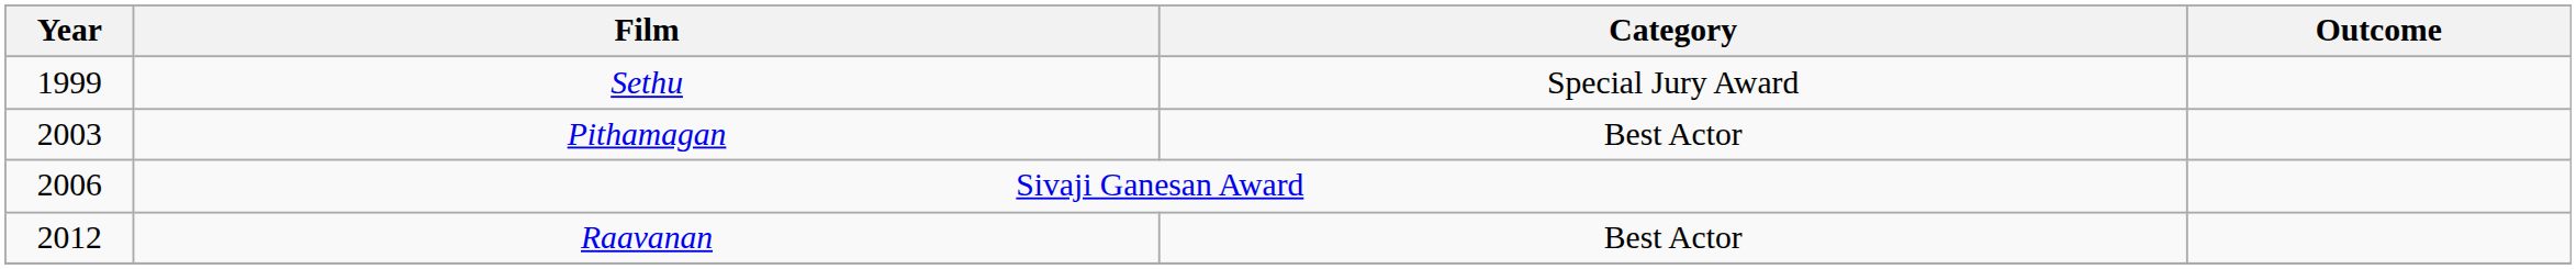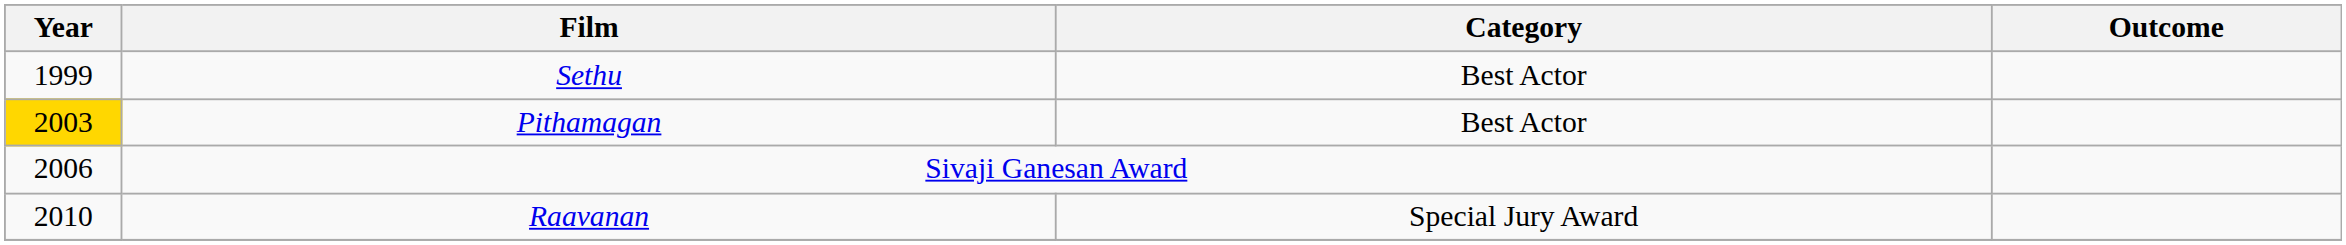 <table class="wikitable" style="width:100%;">
 <tr>
 <th width=5%>Year</th>
 <th style="width:40%;">Film</th>
 <th style="width:40%;">Category</th>
 <th style="width:15%;">Outcome</th>
 </tr>
 <tr>
 <td style="text-align:center;">1999</td>
 <td style="text-align:center;"><em><a href='#'>Sethu</a></em></td>
-<td style="text-align:center;">Special Jury Award</td>
+<td style="text-align:center;">Best Actor</td>
 <td></td>
 </tr>
 <tr>
-<td style="text-align:center;">2003</td>
+<td style="background: gold; text-align:center;">2003</td>
 <td style="text-align:center;"><em><a href='#'>Pithamagan</a></em></td>
 <td style="text-align:center;">Best Actor</td>
 <td></td>
 </tr>
 <tr>
 <td style="text-align:center;">2006</td>
 <td colspan=2 style="text-align:center;"><a href='#'>Sivaji Ganesan Award</a></td>
 <td></td>
 </tr>
 <tr>
-<td style="text-align:center;">2012</td>
+<td style="text-align:center;">2010</td>
 <td style="text-align:center;"><em><a href='#'>Raavanan</a></em></td>
-<td style="text-align:center;">Best Actor</td>
+<td style="text-align:center;">Special Jury Award</td>
 <td></td>
 </tr>
 <tr>
 </tr>
 </table>
